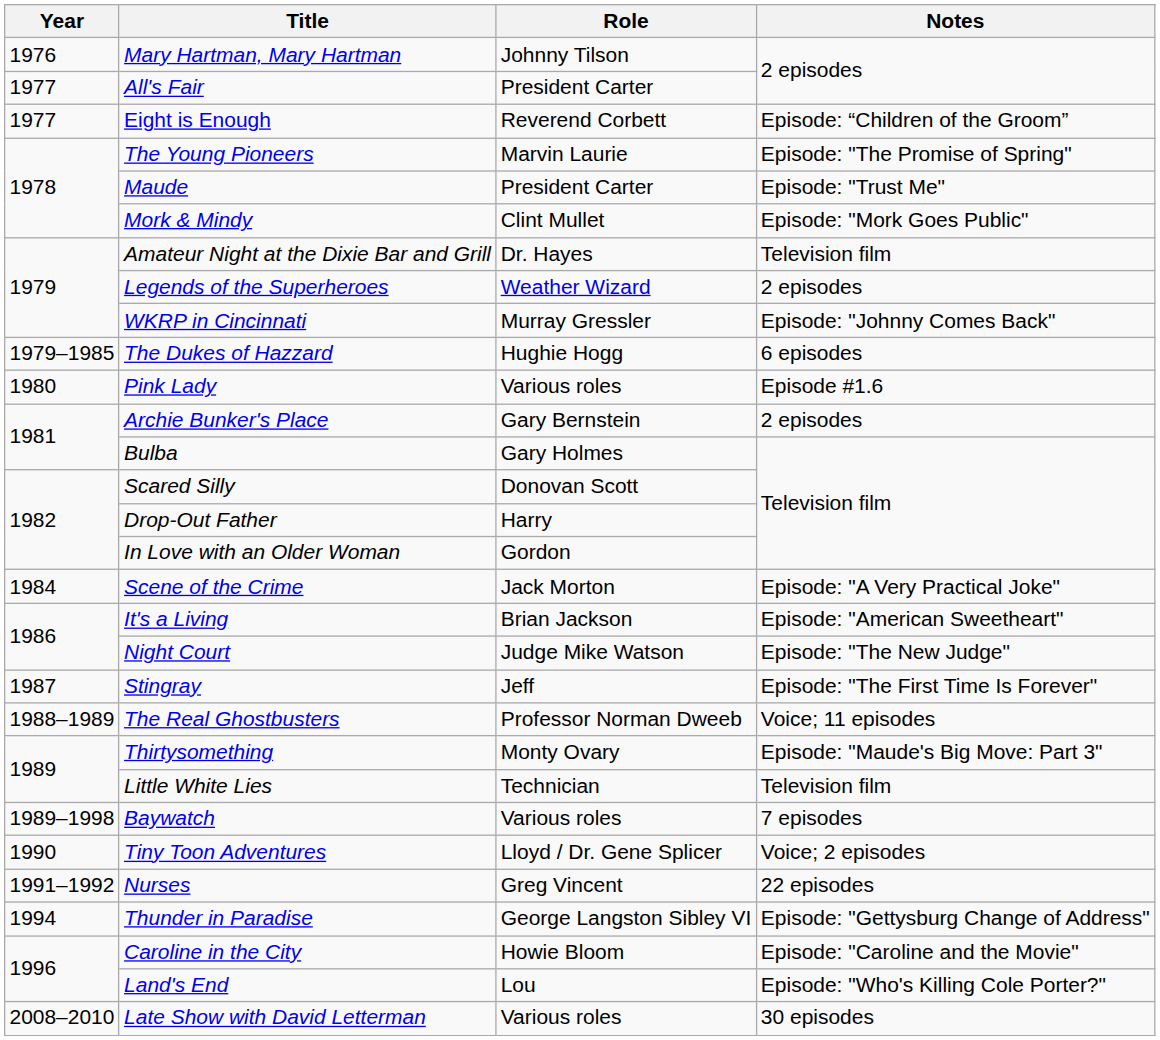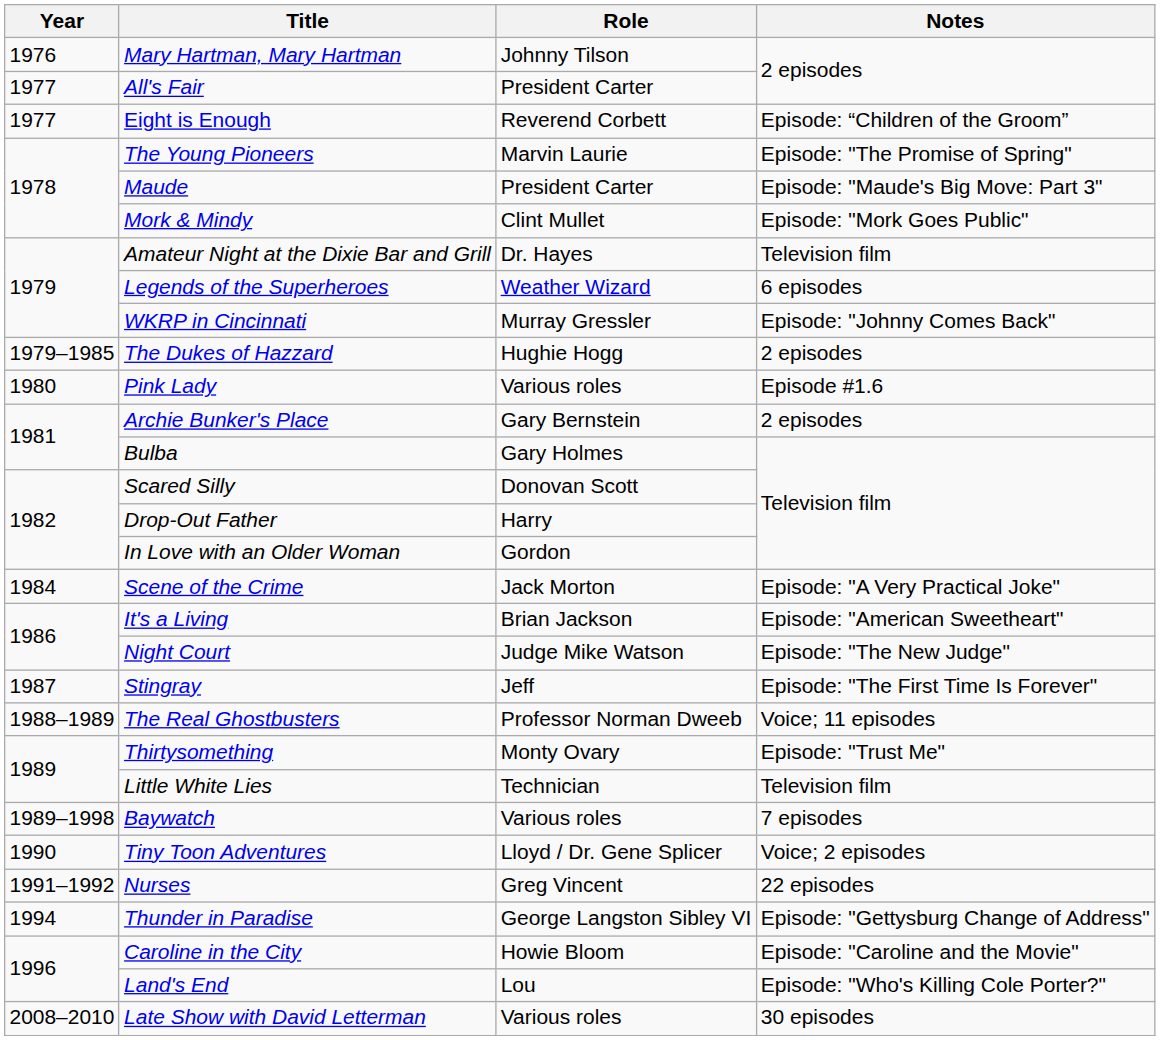 <table class="wikitable sortable">
 <tr>
 <th>Year</th>
 <th>Title</th>
 <th>Role</th>
 <th>Notes</th>
 </tr>
 <tr>
 <td>1976</td>
 <td><em><a href='#'>Mary Hartman, Mary Hartman</a></em></td>
 <td>Johnny Tilson</td>
 <td rowspan="2">2 episodes</td>
 </tr>
 <tr>
 <td>1977</td>
 <td><em><a href='#'>All's Fair</a></em></td>
 <td>President Carter</td>
 </tr>
 <tr>
 <td>1977</td>
 <td><a href='#'>Eight is Enough</a></td>
 <td>Reverend Corbett</td>
 <td>Episode: “Children of the Groom”</td>
 </tr>
 <tr>
 <td rowspan="3">1978</td>
 <td><a href='#'><em>The Young Pioneers</em></a></td>
 <td>Marvin Laurie</td>
 <td>Episode: "The Promise of Spring"</td>
 </tr>
 <tr>
 <td><a href='#'><em>Maude</em></a></td>
 <td>President Carter</td>
-<td>Episode: "Trust Me"</td>
+<td>Episode: "Maude's Big Move: Part 3"</td>
 </tr>
 <tr>
 <td><em><a href='#'>Mork & Mindy</a></em></td>
 <td>Clint Mullet</td>
 <td>Episode: "Mork Goes Public"</td>
 </tr>
 <tr>
 <td rowspan="3">1979</td>
 <td><em>Amateur Night at the Dixie Bar and Grill</em></td>
 <td>Dr. Hayes</td>
 <td>Television film</td>
 </tr>
 <tr>
 <td><em><a href='#'>Legends of the Superheroes</a></em></td>
 <td><a href='#'>Weather Wizard</a></td>
-<td>2 episodes</td>
+<td>6 episodes</td>
 </tr>
 <tr>
 <td><em><a href='#'>WKRP in Cincinnati</a></em></td>
 <td>Murray Gressler</td>
 <td>Episode: "Johnny Comes Back"</td>
 </tr>
 <tr>
 <td>1979–1985</td>
 <td><em><a href='#'>The Dukes of Hazzard</a></em></td>
 <td>Hughie Hogg</td>
-<td>6 episodes</td>
+<td>2 episodes</td>
 </tr>
 <tr>
 <td>1980</td>
 <td><a href='#'><em>Pink Lady</em></a></td>
 <td>Various roles</td>
 <td>Episode #1.6</td>
 </tr>
 <tr>
 <td rowspan="2">1981</td>
 <td><em><a href='#'>Archie Bunker's Place</a></em></td>
 <td>Gary Bernstein</td>
 <td>2 episodes</td>
 </tr>
 <tr>
 <td><em>Bulba</em></td>
 <td>Gary Holmes</td>
 <td rowspan="4">Television film</td>
 </tr>
 <tr>
 <td rowspan="3">1982</td>
 <td><em>Scared Silly</em></td>
 <td>Donovan Scott</td>
 </tr>
 <tr>
 <td><em>Drop-Out Father</em></td>
 <td>Harry</td>
 </tr>
 <tr>
 <td><em>In Love with an Older Woman</em></td>
 <td>Gordon</td>
 </tr>
 <tr>
 <td>1984</td>
 <td><a href='#'><em>Scene of the Crime</em></a></td>
 <td>Jack Morton</td>
 <td>Episode: "A Very Practical Joke"</td>
 </tr>
 <tr>
 <td rowspan="2">1986</td>
 <td><em><a href='#'>It's a Living</a></em></td>
 <td>Brian Jackson</td>
 <td>Episode: "American Sweetheart"</td>
 </tr>
 <tr>
 <td><em><a href='#'>Night Court</a></em></td>
 <td>Judge Mike Watson</td>
 <td>Episode: "The New Judge"</td>
 </tr>
 <tr>
 <td>1987</td>
 <td><a href='#'><em>Stingray</em></a></td>
 <td>Jeff</td>
 <td>Episode: "The First Time Is Forever"</td>
 </tr>
 <tr>
 <td>1988–1989</td>
 <td><em><a href='#'>The Real Ghostbusters</a></em></td>
 <td>Professor Norman Dweeb</td>
 <td>Voice; 11 episodes</td>
 </tr>
 <tr>
 <td rowspan="2">1989</td>
 <td><em><a href='#'>Thirtysomething</a></em></td>
 <td>Monty Ovary</td>
-<td>Episode: "Maude's Big Move: Part 3"</td>
+<td>Episode: "Trust Me"</td>
 </tr>
 <tr>
 <td><em>Little White Lies</em></td>
 <td>Technician</td>
 <td>Television film</td>
 </tr>
 <tr>
 <td>1989–1998</td>
 <td><em><a href='#'>Baywatch</a></em></td>
 <td>Various roles</td>
 <td>7 episodes</td>
 </tr>
 <tr>
 <td>1990</td>
 <td><em><a href='#'>Tiny Toon Adventures</a></em></td>
 <td>Lloyd / Dr. Gene Splicer</td>
 <td>Voice; 2 episodes</td>
 </tr>
 <tr>
 <td>1991–1992</td>
 <td><a href='#'><em>Nurses</em></a></td>
 <td>Greg Vincent</td>
 <td>22 episodes</td>
 </tr>
 <tr>
 <td>1994</td>
 <td><em><a href='#'>Thunder in Paradise</a></em></td>
 <td>George Langston Sibley VI</td>
 <td>Episode: "Gettysburg Change of Address"</td>
 </tr>
 <tr>
 <td rowspan="2">1996</td>
 <td><em><a href='#'>Caroline in the City</a></em></td>
 <td>Howie Bloom</td>
 <td>Episode: "Caroline and the Movie"</td>
 </tr>
 <tr>
 <td><a href='#'><em>Land's End</em></a></td>
 <td>Lou</td>
 <td>Episode: "Who's Killing Cole Porter?"</td>
 </tr>
 <tr>
 <td>2008–2010</td>
 <td><em><a href='#'>Late Show with David Letterman</a></em></td>
 <td>Various roles</td>
 <td>30 episodes</td>
 </tr>
 </table>
